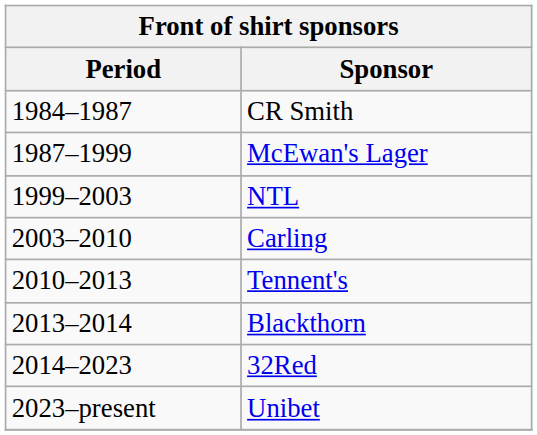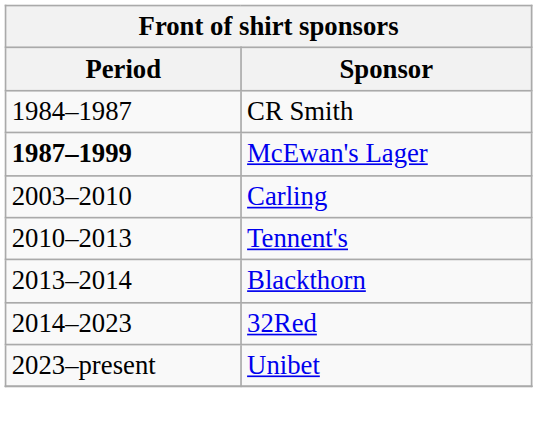 <table class="wikitable plainrowheaders" style="width: 25%; text-align: centr; margin-left:1em; float: left">
 <tr>
 <th colspan=2>Front of shirt sponsors</th>
 </tr>
 <tr>
 <th scope="col">Period</th>
 <th scope="col">Sponsor</th>
 </tr>
 <tr>
 <td scope="row">1984–1987</td>
 <td>CR Smith</td>
 </tr>
 <tr>
-<td scope="row">1987–1999</td>
+<td scope="row"><strong>1987–1999</strong></td>
 <td><a href='#'>McEwan's Lager</a></td>
-</tr>
-<tr>
-<td scope="row">1999–2003</td>
-<td><a href='#'>NTL</a></td>
 </tr>
 <tr>
 <td scope="row">2003–2010</td>
 <td><a href='#'>Carling</a></td>
 </tr>
 <tr>
 <td scope="row">2010–2013</td>
 <td><a href='#'>Tennent's</a></td>
 </tr>
 <tr>
 <td scope="row">2013–2014</td>
 <td><a href='#'>Blackthorn</a></td>
 </tr>
 <tr>
 <td scope="row">2014–2023</td>
 <td><a href='#'>32Red</a></td>
 </tr>
 <tr>
 <td scope="row">2023–present</td>
 <td><a href='#'>Unibet</a></td>
 </tr>
 <tr>
 </tr>
 </table>
